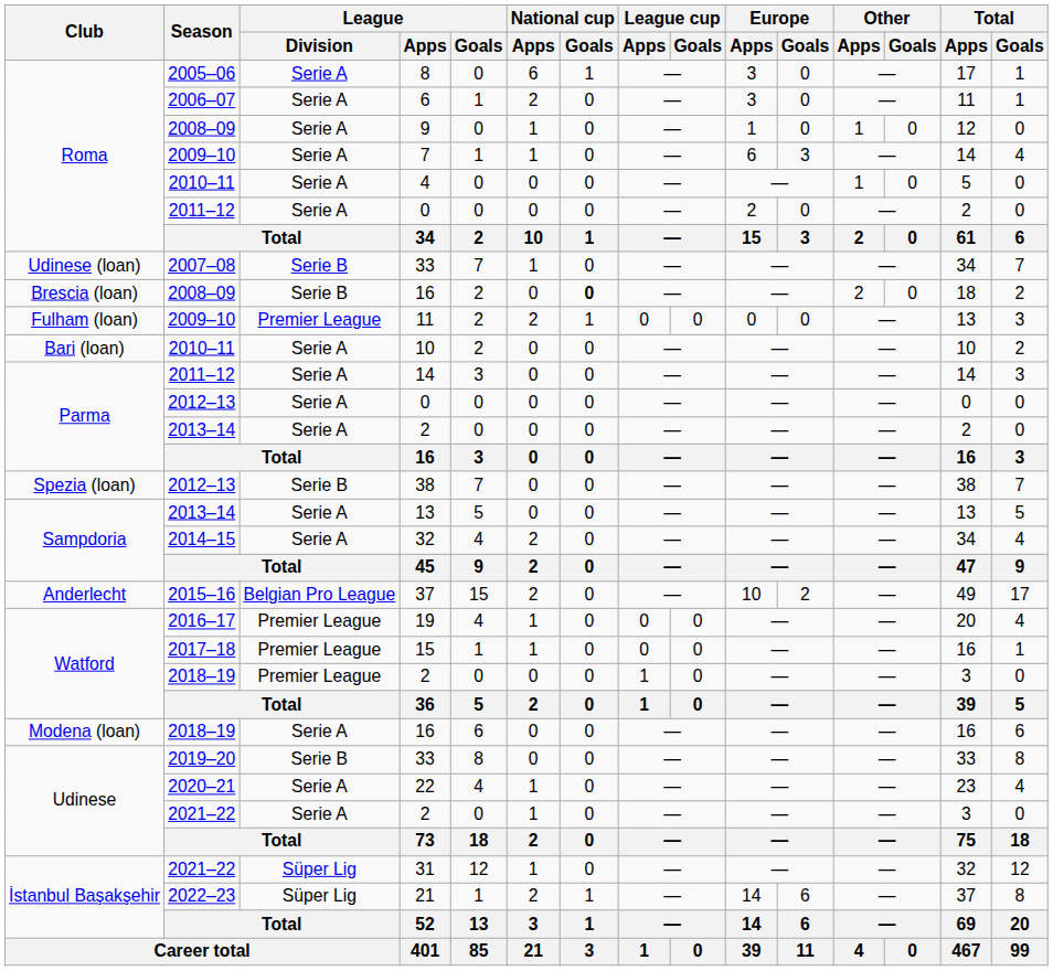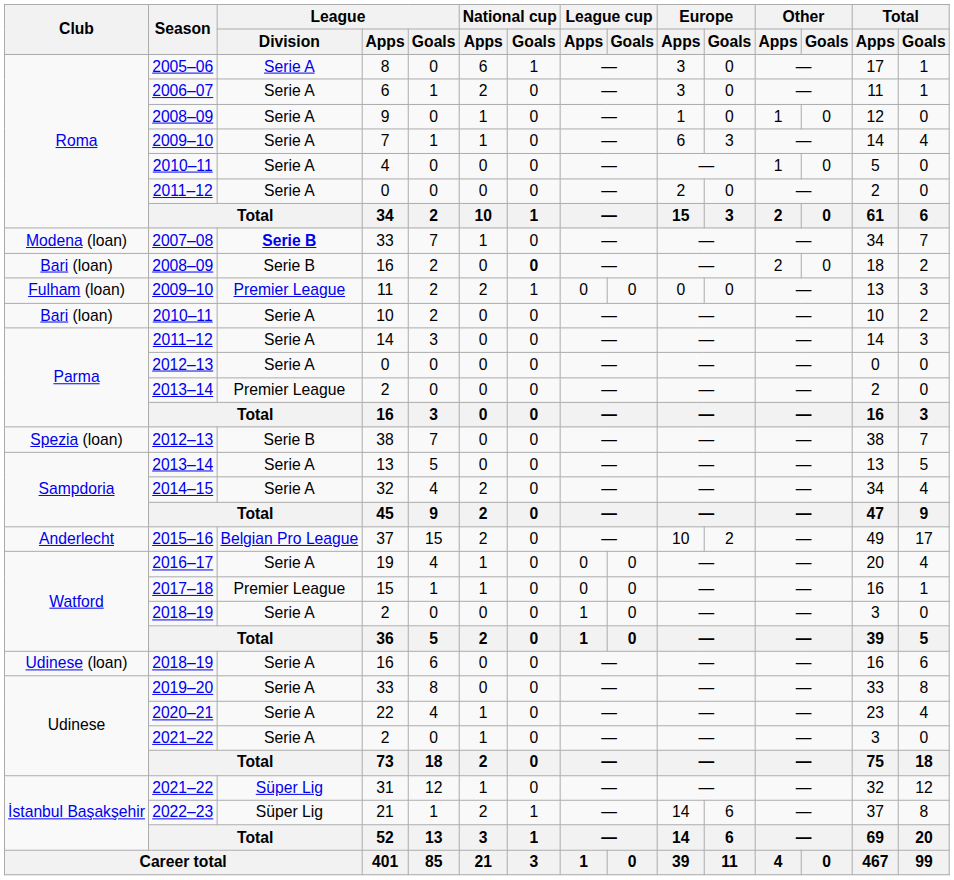 <table class="wikitable" style="text-align: center;">
 <tr>
 <th rowspan="2">Club</th>
 <th rowspan="2">Season</th>
 <th colspan="3">League</th>
 <th colspan="2">National cup</th>
 <th colspan="2">League cup</th>
 <th colspan="2">Europe</th>
 <th colspan="2">Other</th>
 <th colspan="2">Total</th>
 </tr>
 <tr>
 <th>Division</th>
 <th>Apps</th>
 <th>Goals</th>
 <th>Apps</th>
 <th>Goals</th>
 <th>Apps</th>
 <th>Goals</th>
 <th>Apps</th>
 <th>Goals</th>
 <th>Apps</th>
 <th>Goals</th>
 <th>Apps</th>
 <th>Goals</th>
 </tr>
 <tr>
 <td rowspan="7"><a href='#'>Roma</a></td>
 <td><a href='#'>2005–06</a></td>
 <td><a href='#'>Serie A</a></td>
 <td>8</td>
 <td>0</td>
 <td>6</td>
 <td>1</td>
 <td colspan="2">—</td>
 <td>3</td>
 <td>0</td>
 <td colspan="2">—</td>
 <td>17</td>
 <td>1</td>
 </tr>
 <tr>
 <td><a href='#'>2006–07</a></td>
 <td>Serie A</td>
 <td>6</td>
 <td>1</td>
 <td>2</td>
 <td>0</td>
 <td colspan="2">—</td>
 <td>3</td>
 <td>0</td>
 <td colspan="2">—</td>
 <td>11</td>
 <td>1</td>
 </tr>
 <tr>
 <td><a href='#'>2008–09</a></td>
 <td>Serie A</td>
 <td>9</td>
 <td>0</td>
 <td>1</td>
 <td>0</td>
 <td colspan="2">—</td>
 <td>1</td>
 <td>0</td>
 <td>1</td>
 <td>0</td>
 <td>12</td>
 <td>0</td>
 </tr>
 <tr>
 <td><a href='#'>2009–10</a></td>
 <td>Serie A</td>
 <td>7</td>
 <td>1</td>
 <td>1</td>
 <td>0</td>
 <td colspan="2">—</td>
 <td>6</td>
 <td>3</td>
 <td colspan="2">—</td>
 <td>14</td>
 <td>4</td>
 </tr>
 <tr>
 <td><a href='#'>2010–11</a></td>
 <td>Serie A</td>
 <td>4</td>
 <td>0</td>
 <td>0</td>
 <td>0</td>
 <td colspan="2">—</td>
 <td colspan="2">—</td>
 <td>1</td>
 <td>0</td>
 <td>5</td>
 <td>0</td>
 </tr>
 <tr>
 <td><a href='#'>2011–12</a></td>
 <td>Serie A</td>
 <td>0</td>
 <td>0</td>
 <td>0</td>
 <td>0</td>
 <td colspan="2">—</td>
 <td>2</td>
 <td>0</td>
 <td colspan="2">—</td>
 <td>2</td>
 <td>0</td>
 </tr>
 <tr>
 <th colspan="2">Total</th>
 <th>34</th>
 <th>2</th>
 <th>10</th>
 <th>1</th>
 <th colspan="2">—</th>
 <th>15</th>
 <th>3</th>
 <th>2</th>
 <th>0</th>
 <th>61</th>
 <th>6</th>
 </tr>
 <tr>
-<td><a href='#'>Udinese</a> (loan)</td>
+<td><a href='#'>Modena</a> (loan)</td>
 <td><a href='#'>2007–08</a></td>
-<td><a href='#'>Serie B</a></td>
+<td><strong><a href='#'>Serie B</a></strong></td>
 <td>33</td>
 <td>7</td>
 <td>1</td>
 <td>0</td>
 <td colspan="2">—</td>
 <td colspan="2">—</td>
 <td colspan="2">—</td>
 <td>34</td>
 <td>7</td>
 </tr>
 <tr>
-<td><a href='#'>Brescia</a> (loan)</td>
+<td><a href='#'>Bari</a> (loan)</td>
 <td><a href='#'>2008–09</a></td>
 <td>Serie B</td>
 <td>16</td>
 <td>2</td>
 <td>0</td>
 <td><strong>0</strong></td>
 <td colspan="2">—</td>
 <td colspan="2">—</td>
 <td>2</td>
 <td>0</td>
 <td>18</td>
 <td>2</td>
 </tr>
 <tr>
 <td><a href='#'>Fulham</a> (loan)</td>
 <td><a href='#'>2009–10</a></td>
 <td><a href='#'>Premier League</a></td>
 <td>11</td>
 <td>2</td>
 <td>2</td>
 <td>1</td>
 <td>0</td>
 <td>0</td>
 <td>0</td>
 <td>0</td>
 <td colspan="2">—</td>
 <td>13</td>
 <td>3</td>
 </tr>
 <tr>
 <td><a href='#'>Bari</a> (loan)</td>
 <td><a href='#'>2010–11</a></td>
 <td>Serie A</td>
 <td>10</td>
 <td>2</td>
 <td>0</td>
 <td>0</td>
 <td colspan="2">—</td>
 <td colspan="2">—</td>
 <td colspan="2">—</td>
 <td>10</td>
 <td>2</td>
 </tr>
 <tr>
 <td rowspan="4"><a href='#'>Parma</a></td>
 <td><a href='#'>2011–12</a></td>
 <td>Serie A</td>
 <td>14</td>
 <td>3</td>
 <td>0</td>
 <td>0</td>
 <td colspan="2">—</td>
 <td colspan="2">—</td>
 <td colspan="2">—</td>
 <td>14</td>
 <td>3</td>
 </tr>
 <tr>
 <td><a href='#'>2012–13</a></td>
 <td>Serie A</td>
 <td>0</td>
 <td>0</td>
 <td>0</td>
 <td>0</td>
 <td colspan="2">—</td>
 <td colspan="2">—</td>
 <td colspan="2">—</td>
 <td>0</td>
 <td>0</td>
 </tr>
 <tr>
 <td><a href='#'>2013–14</a></td>
-<td>Serie A</td>
+<td>Premier League</td>
 <td>2</td>
 <td>0</td>
 <td>0</td>
 <td>0</td>
 <td colspan="2">—</td>
 <td colspan="2">—</td>
 <td colspan="2">—</td>
 <td>2</td>
 <td>0</td>
 </tr>
 <tr>
 <th colspan="2">Total</th>
 <th>16</th>
 <th>3</th>
 <th>0</th>
 <th>0</th>
 <th colspan="2">—</th>
 <th colspan="2">—</th>
 <th colspan="2">—</th>
 <th>16</th>
 <th>3</th>
 </tr>
 <tr>
 <td><a href='#'>Spezia</a> (loan)</td>
 <td><a href='#'>2012–13</a></td>
 <td>Serie B</td>
 <td>38</td>
 <td>7</td>
 <td>0</td>
 <td>0</td>
 <td colspan="2">—</td>
 <td colspan="2">—</td>
 <td colspan="2">—</td>
 <td>38</td>
 <td>7</td>
 </tr>
 <tr>
 <td rowspan="3"><a href='#'>Sampdoria</a></td>
 <td><a href='#'>2013–14</a></td>
 <td>Serie A</td>
 <td>13</td>
 <td>5</td>
 <td>0</td>
 <td>0</td>
 <td colspan="2">—</td>
 <td colspan="2">—</td>
 <td colspan="2">—</td>
 <td>13</td>
 <td>5</td>
 </tr>
 <tr>
 <td><a href='#'>2014–15</a></td>
 <td>Serie A</td>
 <td>32</td>
 <td>4</td>
 <td>2</td>
 <td>0</td>
 <td colspan="2">—</td>
 <td colspan="2">—</td>
 <td colspan="2">—</td>
 <td>34</td>
 <td>4</td>
 </tr>
 <tr>
 <th colspan="2">Total</th>
 <th>45</th>
 <th>9</th>
 <th>2</th>
 <th>0</th>
 <th colspan="2">—</th>
 <th colspan="2">—</th>
 <th colspan="2">—</th>
 <th>47</th>
 <th>9</th>
 </tr>
 <tr>
 <td><a href='#'>Anderlecht</a></td>
 <td><a href='#'>2015–16</a></td>
 <td><a href='#'>Belgian Pro League</a></td>
 <td>37</td>
 <td>15</td>
 <td>2</td>
 <td>0</td>
 <td colspan="2">—</td>
 <td>10</td>
 <td>2</td>
 <td colspan="2">—</td>
 <td>49</td>
 <td>17</td>
 </tr>
 <tr>
 <td rowspan="4"><a href='#'>Watford</a></td>
 <td><a href='#'>2016–17</a></td>
-<td>Premier League</td>
+<td>Serie A</td>
 <td>19</td>
 <td>4</td>
 <td>1</td>
 <td>0</td>
 <td>0</td>
 <td>0</td>
 <td colspan="2">—</td>
 <td colspan="2">—</td>
 <td>20</td>
 <td>4</td>
 </tr>
 <tr>
 <td><a href='#'>2017–18</a></td>
 <td>Premier League</td>
 <td>15</td>
 <td>1</td>
 <td>1</td>
 <td>0</td>
 <td>0</td>
 <td>0</td>
 <td colspan="2">—</td>
 <td colspan="2">—</td>
 <td>16</td>
 <td>1</td>
 </tr>
 <tr>
 <td><a href='#'>2018–19</a></td>
-<td>Premier League</td>
+<td>Serie A</td>
 <td>2</td>
 <td>0</td>
 <td>0</td>
 <td>0</td>
 <td>1</td>
 <td>0</td>
 <td colspan="2">—</td>
 <td colspan="2">—</td>
 <td>3</td>
 <td>0</td>
 </tr>
 <tr>
 <th colspan="2">Total</th>
 <th>36</th>
 <th>5</th>
 <th>2</th>
 <th>0</th>
 <th>1</th>
 <th>0</th>
 <th colspan="2">—</th>
 <th colspan="2">—</th>
 <th>39</th>
 <th>5</th>
 </tr>
 <tr>
-<td><a href='#'>Modena</a> (loan)</td>
+<td><a href='#'>Udinese</a> (loan)</td>
 <td><a href='#'>2018–19</a></td>
 <td>Serie A</td>
 <td>16</td>
 <td>6</td>
 <td>0</td>
 <td>0</td>
 <td colspan="2">—</td>
 <td colspan="2">—</td>
 <td colspan="2">—</td>
 <td>16</td>
 <td>6</td>
 </tr>
 <tr>
 <td rowspan="4">Udinese</td>
 <td><a href='#'>2019–20</a></td>
-<td>Serie B</td>
+<td>Serie A</td>
 <td>33</td>
 <td>8</td>
 <td>0</td>
 <td>0</td>
 <td colspan="2">—</td>
 <td colspan="2">—</td>
 <td colspan="2">—</td>
 <td>33</td>
 <td>8</td>
 </tr>
 <tr>
 <td><a href='#'>2020–21</a></td>
 <td>Serie A</td>
 <td>22</td>
 <td>4</td>
 <td>1</td>
 <td>0</td>
 <td colspan="2">—</td>
 <td colspan="2">—</td>
 <td colspan="2">—</td>
 <td>23</td>
 <td>4</td>
 </tr>
 <tr>
 <td><a href='#'>2021–22</a></td>
 <td>Serie A</td>
 <td>2</td>
 <td>0</td>
 <td>1</td>
 <td>0</td>
 <td colspan="2">—</td>
 <td colspan="2">—</td>
 <td colspan="2">—</td>
 <td>3</td>
 <td>0</td>
 </tr>
 <tr>
 <th colspan="2">Total</th>
 <th>73</th>
 <th>18</th>
 <th>2</th>
 <th>0</th>
 <th colspan="2">—</th>
 <th colspan="2">—</th>
 <th colspan="2">—</th>
 <th>75</th>
 <th>18</th>
 </tr>
 <tr>
 <td rowspan="3"><a href='#'>İstanbul Başakşehir</a></td>
 <td><a href='#'>2021–22</a></td>
 <td><a href='#'>Süper Lig</a></td>
 <td>31</td>
 <td>12</td>
 <td>1</td>
 <td>0</td>
 <td colspan="2">—</td>
 <td colspan="2">—</td>
 <td colspan="2">—</td>
 <td>32</td>
 <td>12</td>
 </tr>
 <tr>
 <td><a href='#'>2022–23</a></td>
 <td>Süper Lig</td>
 <td>21</td>
 <td>1</td>
 <td>2</td>
 <td>1</td>
 <td colspan="2">—</td>
 <td>14</td>
 <td>6</td>
 <td colspan="2">—</td>
 <td>37</td>
 <td>8</td>
 </tr>
 <tr>
 <th colspan="2">Total</th>
 <th>52</th>
 <th>13</th>
 <th>3</th>
 <th>1</th>
 <th colspan="2">—</th>
 <th>14</th>
 <th>6</th>
 <th colspan="2">—</th>
 <th>69</th>
 <th>20</th>
 </tr>
 <tr>
 <th colspan="3">Career total</th>
 <th>401</th>
 <th>85</th>
 <th>21</th>
 <th>3</th>
 <th>1</th>
 <th>0</th>
 <th>39</th>
 <th>11</th>
 <th>4</th>
 <th>0</th>
 <th>467</th>
 <th>99</th>
 </tr>
 </table>
